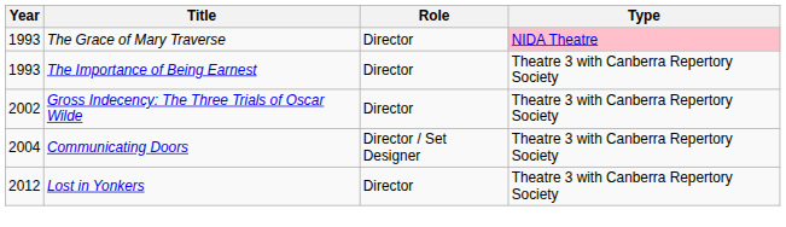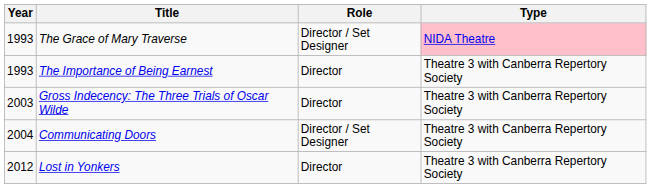 <table class="wikitable">
 <tr>
 <th>Year</th>
 <th>Title</th>
 <th>Role</th>
 <th>Type</th>
 </tr>
 <tr>
 <td>1993</td>
 <td><em>The Grace of Mary Traverse</em></td>
-<td>Director</td>
+<td>Director / Set Designer</td>
 <td style="background: pink;"><a href='#'>NIDA Theatre</a></td>
 </tr>
 <tr>
 <td>1993</td>
 <td><em><a href='#'>The Importance of Being Earnest</a></em></td>
 <td>Director</td>
 <td>Theatre 3 with Canberra Repertory Society</td>
 </tr>
 <tr>
-<td>2002</td>
+<td>2003</td>
 <td><em><a href='#'>Gross Indecency: The Three Trials of Oscar Wilde</a></em></td>
 <td>Director</td>
 <td>Theatre 3 with Canberra Repertory Society</td>
 </tr>
 <tr>
 <td>2004</td>
 <td><em><a href='#'>Communicating Doors</a></em></td>
 <td>Director / Set Designer</td>
 <td>Theatre 3 with Canberra Repertory Society</td>
 </tr>
 <tr>
 <td>2012</td>
 <td><em><a href='#'>Lost in Yonkers</a></em></td>
 <td>Director</td>
 <td>Theatre 3 with Canberra Repertory Society</td>
 </tr>
 </table>
